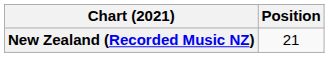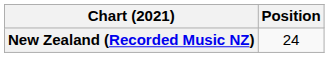 <table class="wikitable sortable plainrowheaders" style="text-align:center">
 <tr>
 <th scope="col">Chart (2021)</th>
 <th scope="col">Position</th>
 </tr>
 <tr>
 <th scope="row">New Zealand (<a href='#'>Recorded Music NZ</a>)</th>
-<td>21</td>
+<td>24</td>
 </tr>
 </table>
